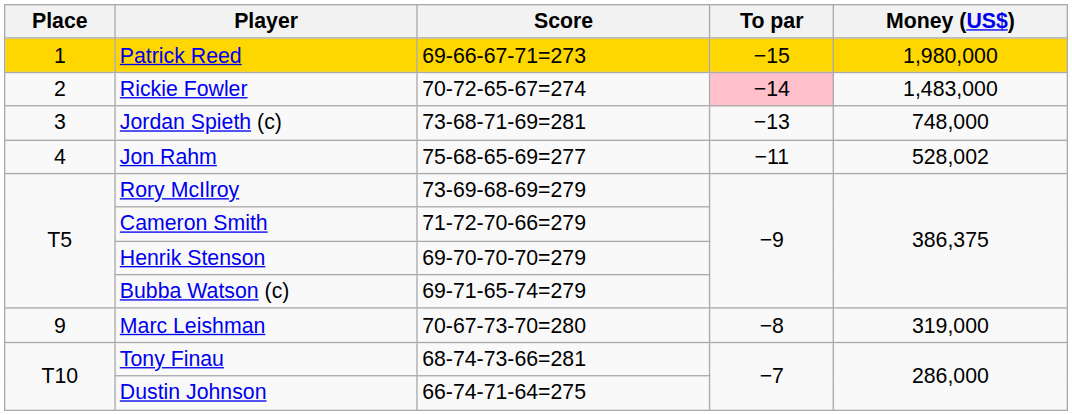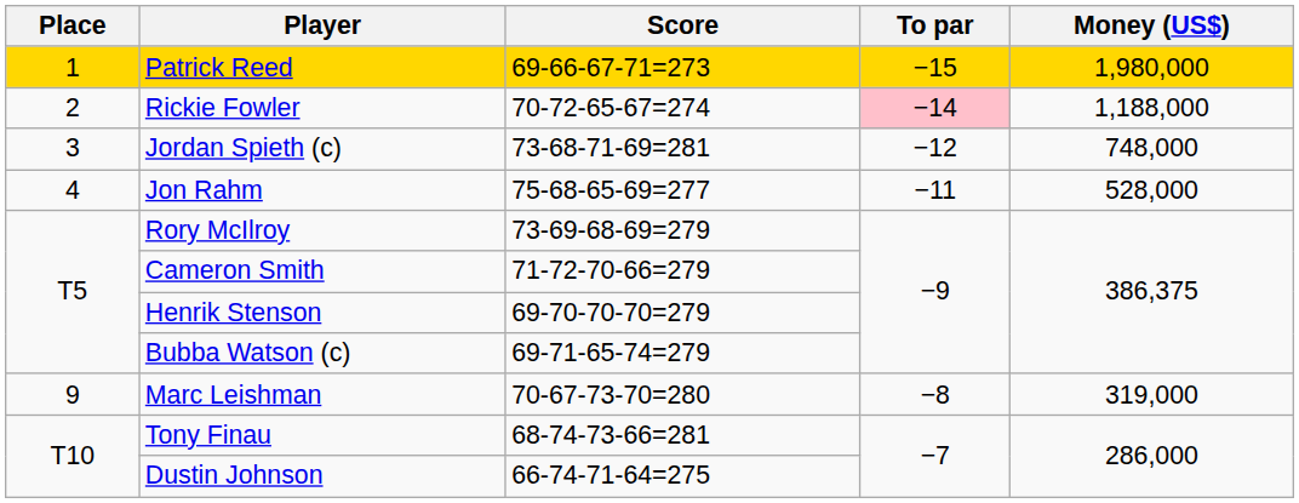 <table class="wikitable" style="width:50em;margin-bottom:0;">
 <tr>
 <th>Place</th>
 <th>Player</th>
 <th>Score</th>
 <th>To par</th>
 <th>Money (<a href='#'>US$</a>)</th>
 </tr>
 <tr style="background:gold">
 <td align=center>1</td>
 <td> <a href='#'>Patrick Reed</a></td>
 <td>69-66-67-71=273</td>
 <td align=center>−15</td>
 <td align=center>1,980,000</td>
 </tr>
 <tr>
 <td align=center>2</td>
 <td> <a href='#'>Rickie Fowler</a></td>
 <td>70-72-65-67=274</td>
 <td align=center style="background: pink;">−14</td>
-<td align=center>1,483,000</td>
+<td align=center>1,188,000</td>
 </tr>
 <tr>
 <td align=center>3</td>
 <td> <a href='#'>Jordan Spieth</a> (c)</td>
 <td>73-68-71-69=281</td>
-<td align=center>−13</td>
+<td align=center>−12</td>
 <td align=center>748,000</td>
 </tr>
 <tr>
 <td align=center>4</td>
 <td> <a href='#'>Jon Rahm</a></td>
 <td>75-68-65-69=277</td>
 <td align=center>−11</td>
-<td align=center>528,002</td>
+<td align=center>528,000</td>
 </tr>
 <tr>
 <td rowspan=4 align=center>T5</td>
 <td> <a href='#'>Rory McIlroy</a></td>
 <td>73-69-68-69=279</td>
 <td rowspan=4 align=center>−9</td>
 <td rowspan=4 align=center>386,375</td>
 </tr>
 <tr>
 <td> <a href='#'>Cameron Smith</a></td>
 <td>71-72-70-66=279</td>
 </tr>
 <tr>
 <td> <a href='#'>Henrik Stenson</a></td>
 <td>69-70-70-70=279</td>
 </tr>
 <tr>
 <td> <a href='#'>Bubba Watson</a> (c)</td>
 <td>69-71-65-74=279</td>
 </tr>
 <tr>
 <td align=center>9</td>
 <td> <a href='#'>Marc Leishman</a></td>
 <td>70-67-73-70=280</td>
 <td align=center>−8</td>
 <td align=center>319,000</td>
 </tr>
 <tr>
 <td rowspan=2 align=center>T10</td>
 <td> <a href='#'>Tony Finau</a></td>
 <td>68-74-73-66=281</td>
 <td rowspan=2 align=center>−7</td>
 <td rowspan=2 align=center>286,000</td>
 </tr>
 <tr>
 <td> <a href='#'>Dustin Johnson</a></td>
 <td>66-74-71-64=275</td>
 </tr>
 </table>
